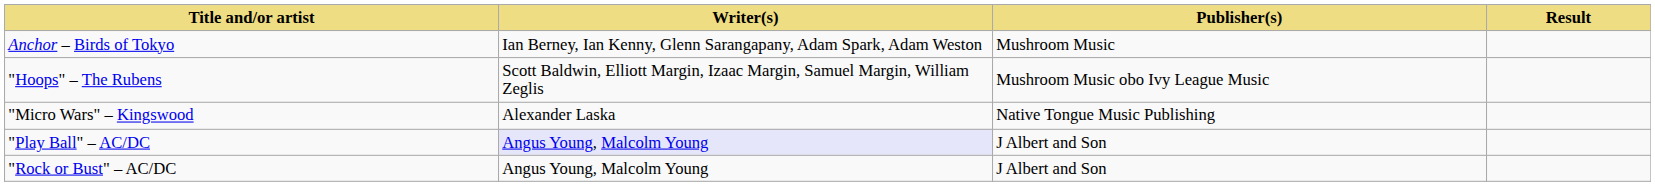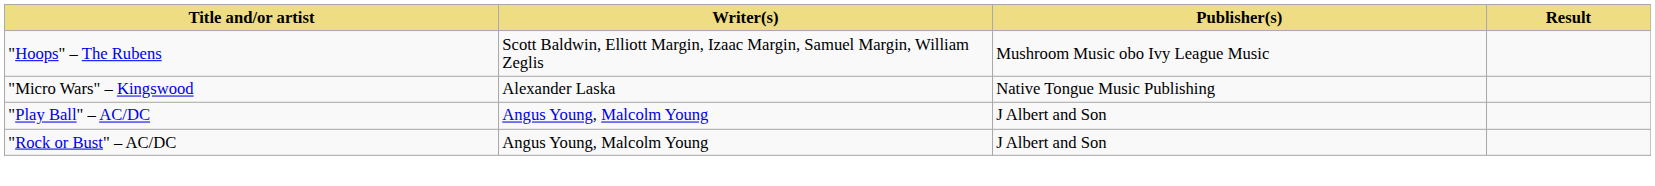 <table class="wikitable" width=100%>
 <tr>
 <th style="width:30%;background:#EEDD82;">Title and/or artist</th>
 <th style="width:30%;background:#EEDD82;">Writer(s)</th>
 <th style="width:30%;background:#EEDD82;">Publisher(s)</th>
 <th style="width:10%;background:#EEDD82;">Result</th>
-</tr>
-<tr>
-<td><em><a href='#'>Anchor</a></em> – <a href='#'>Birds of Tokyo</a></td>
-<td>Ian Berney, Ian Kenny, Glenn Sarangapany, Adam Spark, Adam Weston</td>
-<td>Mushroom Music</td>
-<td></td>
 </tr>
 <tr>
 <td>"<a href='#'>Hoops</a>" – <a href='#'>The Rubens</a></td>
 <td>Scott Baldwin, Elliott Margin, Izaac Margin, Samuel Margin, William Zeglis</td>
 <td>Mushroom Music obo Ivy League Music</td>
 <td></td>
 </tr>
 <tr>
 <td>"Micro Wars" – <a href='#'>Kingswood</a></td>
 <td>Alexander Laska</td>
 <td>Native Tongue Music Publishing</td>
 <td></td>
 </tr>
 <tr>
 <td>"<a href='#'>Play Ball</a>" – <a href='#'>AC/DC</a></td>
-<td style="background: lavender;"><a href='#'>Angus Young</a>, <a href='#'>Malcolm Young</a></td>
+<td><a href='#'>Angus Young</a>, <a href='#'>Malcolm Young</a></td>
 <td>J Albert and Son</td>
 <td></td>
 </tr>
 <tr>
 <td>"<a href='#'>Rock or Bust</a>" – AC/DC</td>
 <td>Angus Young, Malcolm Young</td>
 <td>J Albert and Son</td>
 <td></td>
 </tr>
 </table>
